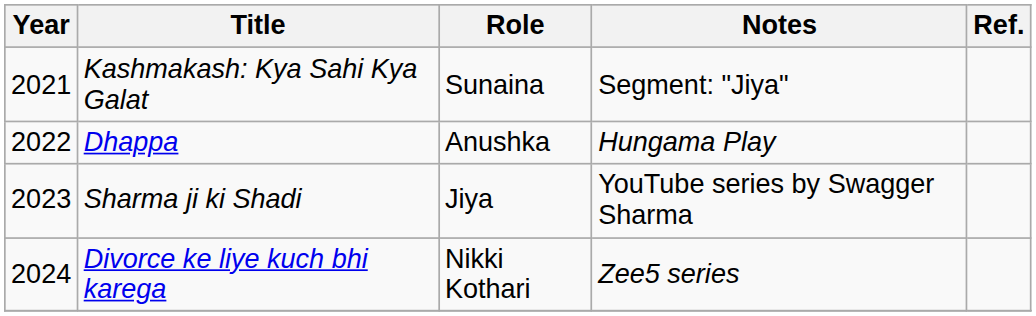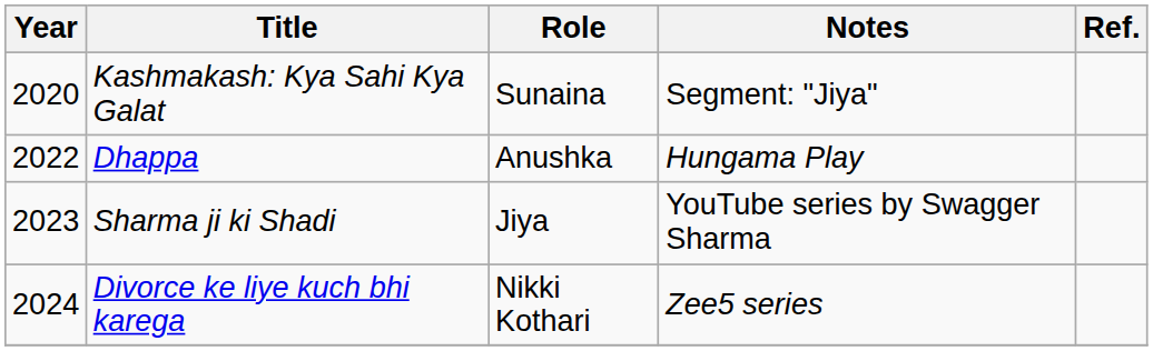 <table class="wikitable sortable">
 <tr>
 <th>Year</th>
 <th>Title</th>
 <th>Role</th>
 <th>Notes</th>
 <th>Ref.</th>
 </tr>
 <tr>
-<td>2021</td>
+<td>2020</td>
 <td><em>Kashmakash: Kya Sahi Kya Galat</em></td>
 <td>Sunaina</td>
 <td>Segment: "Jiya"</td>
 <td></td>
 </tr>
 <tr>
 <td>2022</td>
 <td><em><a href='#'>Dhappa</a></em></td>
 <td>Anushka</td>
 <td><em>Hungama Play</em></td>
 <td></td>
 </tr>
 <tr>
 <td>2023</td>
 <td><em>Sharma ji ki Shadi</em></td>
 <td>Jiya</td>
 <td>YouTube series by Swagger Sharma</td>
 <td></td>
 </tr>
 <tr>
 <td>2024</td>
 <td><em><a href='#'>Divorce ke liye kuch bhi karega</a></em></td>
 <td>Nikki Kothari</td>
 <td><em>Zee5 series</em></td>
 <td></td>
 </tr>
 <tr>
 </tr>
 </table>
